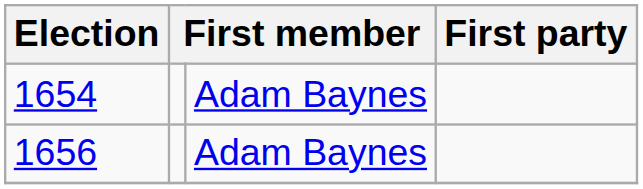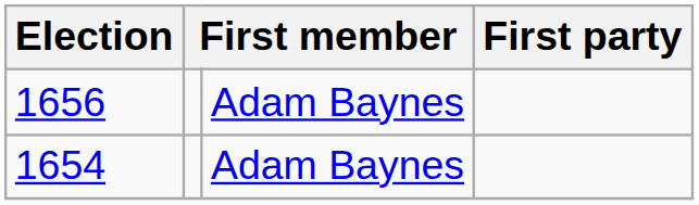 <table class="wikitable">
 <tr>
 <th>Election</th>
 <th colspan="2">First member</th>
 <th>First party</th>
+</tr>
+<tr>
+<td><a href='#'>1656</a></td>
+<td style="color:inherit;background-color:"></td>
+<td><a href='#'>Adam Baynes</a></td>
+<td></td>
 </tr>
 <tr>
 <td><a href='#'>1654</a></td>
 <td style="color:inherit;background-color:"></td>
 <td><a href='#'>Adam Baynes</a></td>
 <td></td>
 </tr>
 <tr>
-<td><a href='#'>1656</a></td>
-<td style="color:inherit;background-color:"></td>
-<td><a href='#'>Adam Baynes</a></td>
-<td></td>
-</tr>
-<tr>
 </tr>
 </table>
